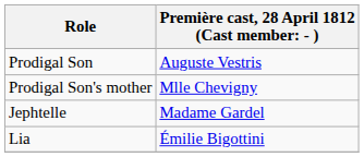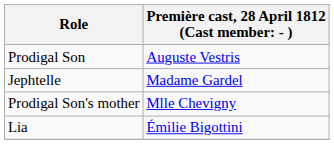 <table class="wikitable">
 <tr>
 <th>Role</th>
 <th>Première cast, 	28 April 1812<br>(Cast member: - )</th>
 </tr>
 <tr>
 <td>Prodigal Son</td>
 <td><a href='#'>Auguste Vestris</a></td>
 </tr>
 <tr>
+<td>Jephtelle</td>
+<td><a href='#'>Madame Gardel</a></td>
+</tr>
+<tr>
 <td>Prodigal Son's mother</td>
 <td><a href='#'>Mlle Chevigny</a></td>
-</tr>
-<tr>
-<td>Jephtelle</td>
-<td><a href='#'>Madame Gardel</a></td>
 </tr>
 <tr>
 <td>Lia</td>
 <td><a href='#'>Émilie Bigottini</a></td>
 </tr>
 <tr>
 </tr>
 </table>
